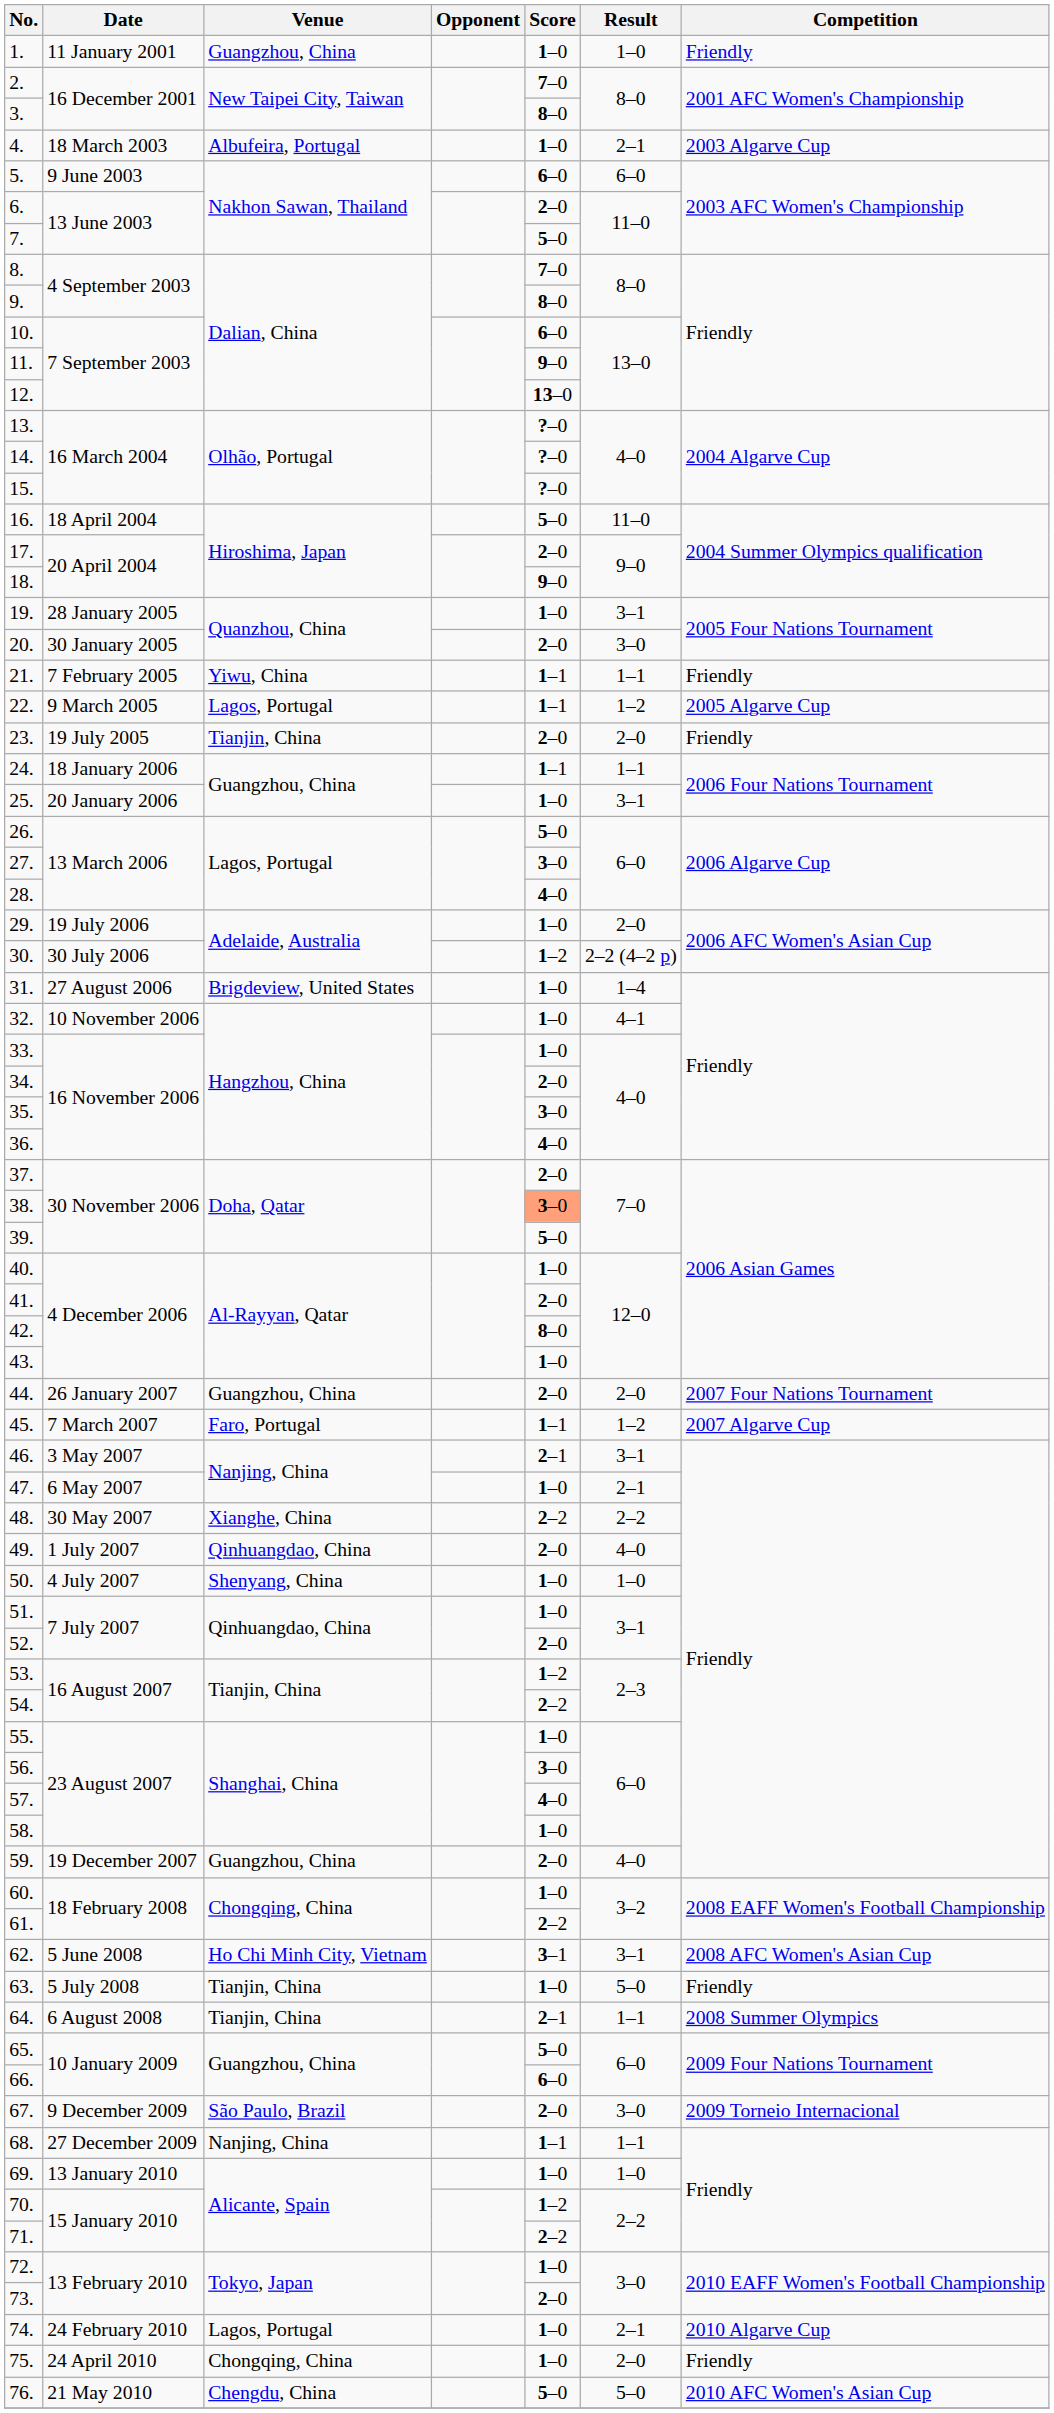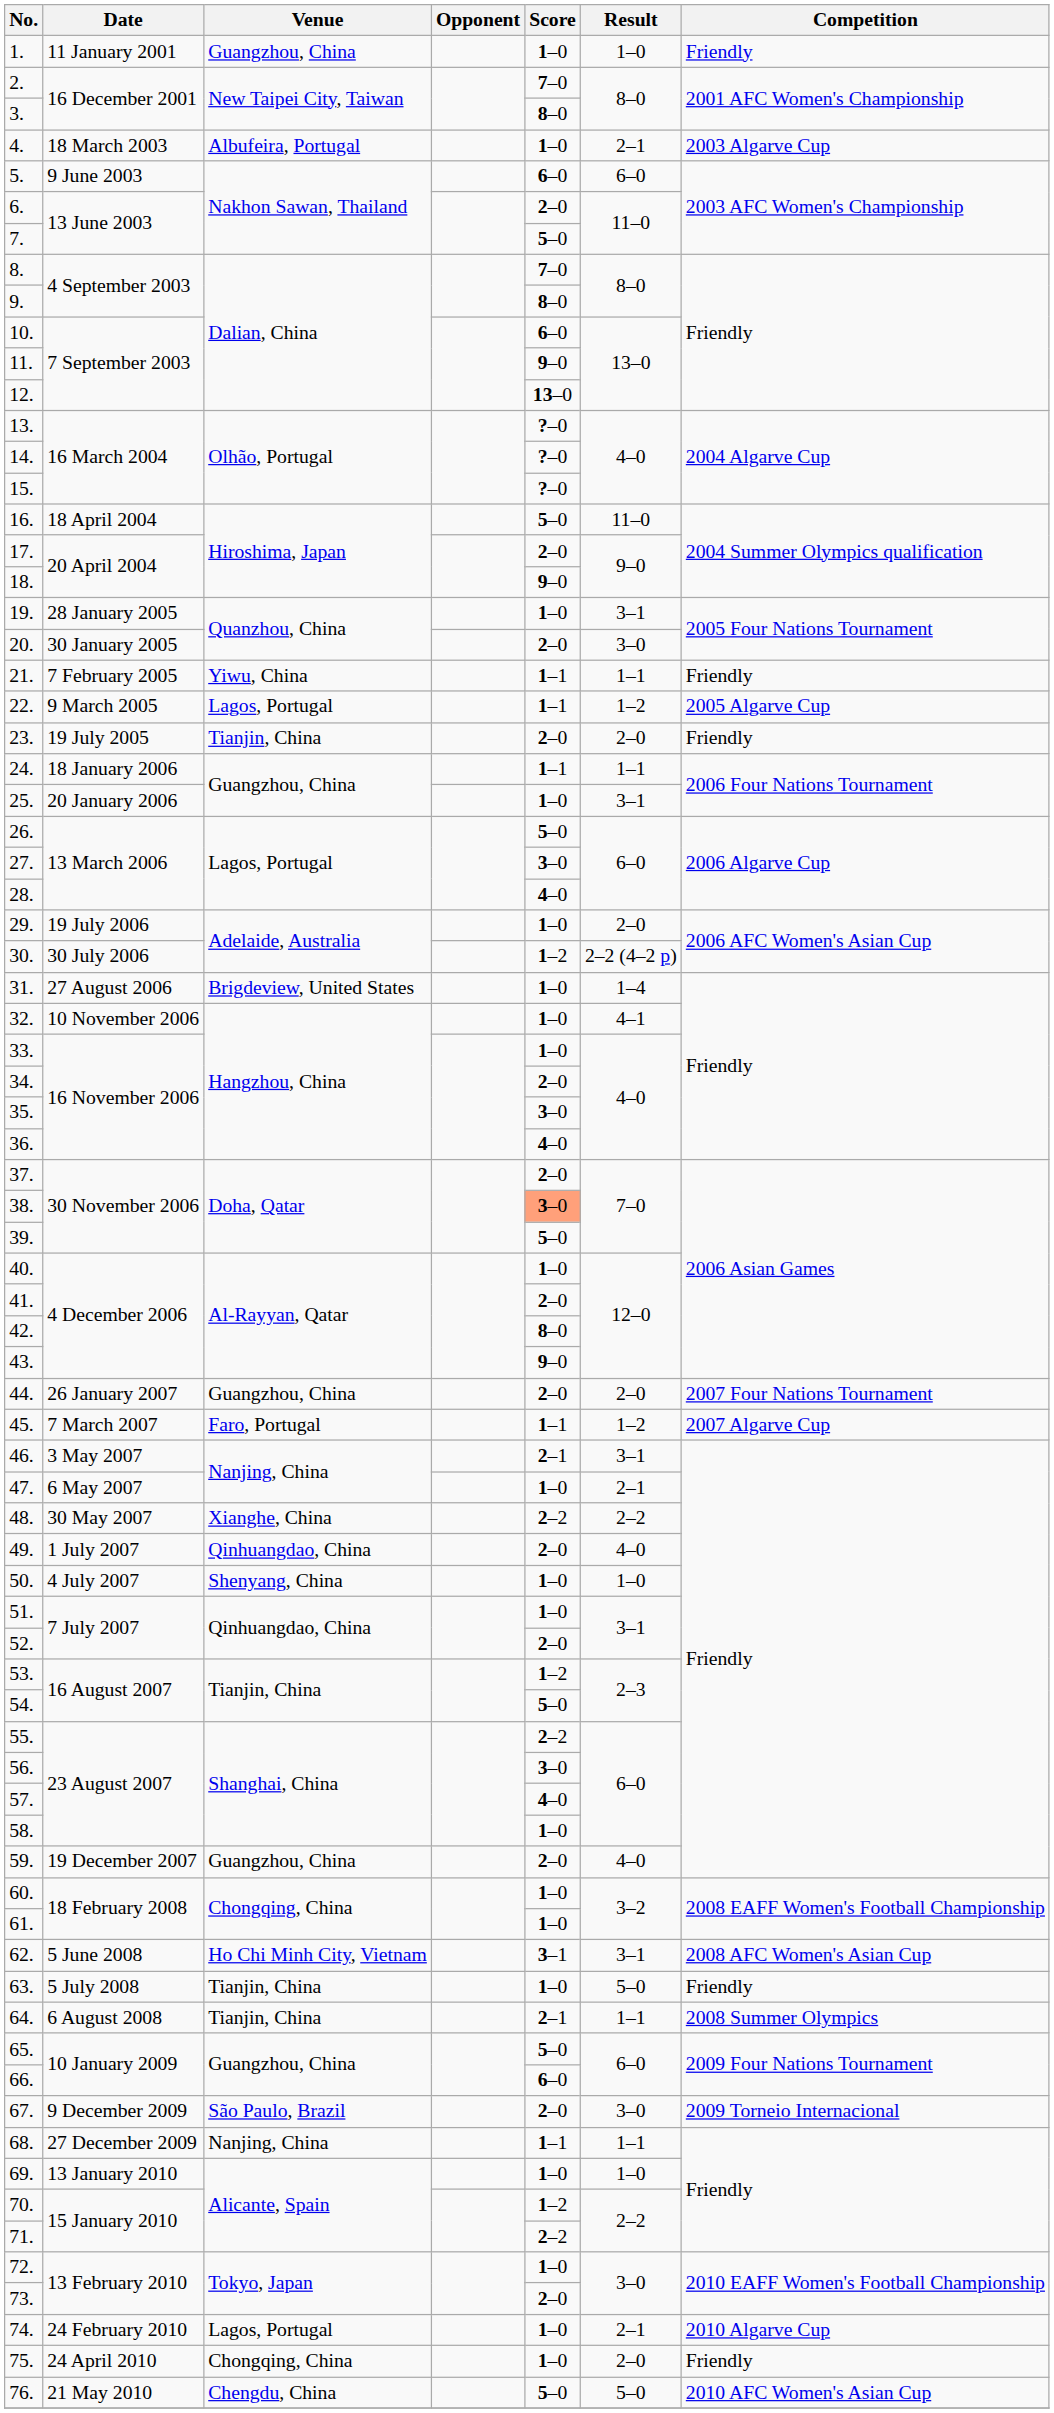 <table class="wikitable">
 <tr>
 <th>No.</th>
 <th>Date</th>
 <th>Venue</th>
 <th>Opponent</th>
 <th>Score</th>
 <th>Result</th>
 <th>Competition</th>
 </tr>
 <tr>
 <td>1.</td>
 <td>11 January 2001</td>
 <td><a href='#'>Guangzhou</a>, <a href='#'>China</a></td>
 <td></td>
 <td align=center><strong>1</strong>–0</td>
 <td align=center>1–0</td>
 <td><a href='#'>Friendly</a></td>
 </tr>
 <tr>
 <td>2.</td>
 <td rowspan=2>16 December 2001</td>
 <td rowspan=2><a href='#'>New Taipei City</a>, <a href='#'>Taiwan</a></td>
 <td rowspan=2></td>
 <td align=center><strong>7</strong>–0</td>
 <td rowspan=2 align=center>8–0</td>
 <td rowspan=2><a href='#'>2001 AFC Women's Championship</a></td>
 </tr>
 <tr>
 <td>3.</td>
 <td align=center><strong>8</strong>–0</td>
 </tr>
 <tr>
 <td>4.</td>
 <td>18 March 2003</td>
 <td><a href='#'>Albufeira</a>, <a href='#'>Portugal</a></td>
 <td></td>
 <td align=center><strong>1</strong>–0</td>
 <td align=center>2–1</td>
 <td><a href='#'>2003 Algarve Cup</a></td>
 </tr>
 <tr>
 <td>5.</td>
 <td>9 June 2003</td>
 <td rowspan=3><a href='#'>Nakhon Sawan</a>, <a href='#'>Thailand</a></td>
 <td></td>
 <td align=center><strong>6</strong>–0</td>
 <td align=center>6–0</td>
 <td rowspan=3><a href='#'>2003 AFC Women's Championship</a></td>
 </tr>
 <tr>
 <td>6.</td>
 <td rowspan=2>13 June 2003</td>
 <td rowspan=2></td>
 <td align=center><strong>2</strong>–0</td>
 <td rowspan=2 align=center>11–0</td>
 </tr>
 <tr>
 <td>7.</td>
 <td align=center><strong>5</strong>–0</td>
 </tr>
 <tr>
 <td>8.</td>
 <td rowspan=2>4 September 2003</td>
 <td rowspan=5><a href='#'>Dalian</a>, China</td>
 <td rowspan=2></td>
 <td align=center><strong>7</strong>–0</td>
 <td rowspan=2 align=center>8–0</td>
 <td rowspan=5>Friendly</td>
 </tr>
 <tr>
 <td>9.</td>
 <td align=center><strong>8</strong>–0</td>
 </tr>
 <tr>
 <td>10.</td>
 <td rowspan=3>7 September 2003</td>
 <td rowspan=3></td>
 <td align=center><strong>6</strong>–0</td>
 <td rowspan=3 align=center>13–0</td>
 </tr>
 <tr>
 <td>11.</td>
 <td align=center><strong>9</strong>–0</td>
 </tr>
 <tr>
 <td>12.</td>
 <td align=center><strong>13</strong>–0</td>
 </tr>
 <tr>
 <td>13.</td>
 <td rowspan=3>16 March 2004</td>
 <td rowspan=3><a href='#'>Olhão</a>, Portugal</td>
 <td rowspan=3></td>
 <td align=center><strong>?</strong>–0</td>
 <td rowspan=3 align=center>4–0</td>
 <td rowspan=3><a href='#'>2004 Algarve Cup</a></td>
 </tr>
 <tr>
 <td>14.</td>
 <td align=center><strong>?</strong>–0</td>
 </tr>
 <tr>
 <td>15.</td>
 <td align=center><strong>?</strong>–0</td>
 </tr>
 <tr>
 <td>16.</td>
 <td>18 April 2004</td>
 <td rowspan=3><a href='#'>Hiroshima</a>, <a href='#'>Japan</a></td>
 <td></td>
 <td align=center><strong>5</strong>–0</td>
 <td align=center>11–0</td>
 <td rowspan=3><a href='#'>2004 Summer Olympics qualification</a></td>
 </tr>
 <tr>
 <td>17.</td>
 <td rowspan=2>20 April 2004</td>
 <td rowspan=2></td>
 <td align=center><strong>2</strong>–0</td>
 <td rowspan=2 align=center>9–0</td>
 </tr>
 <tr>
 <td>18.</td>
 <td align=center><strong>9</strong>–0</td>
 </tr>
 <tr>
 <td>19.</td>
 <td>28 January 2005</td>
 <td rowspan=2><a href='#'>Quanzhou</a>, China</td>
 <td></td>
 <td align=center><strong>1</strong>–0</td>
 <td align=center>3–1</td>
 <td rowspan=2><a href='#'>2005 Four Nations Tournament</a></td>
 </tr>
 <tr>
 <td>20.</td>
 <td>30 January 2005</td>
 <td></td>
 <td align=center><strong>2</strong>–0</td>
 <td align=center>3–0</td>
 </tr>
 <tr>
 <td>21.</td>
 <td>7 February 2005</td>
 <td><a href='#'>Yiwu</a>, China</td>
 <td></td>
 <td align=center><strong>1</strong>–1</td>
 <td align=center>1–1</td>
 <td>Friendly</td>
 </tr>
 <tr>
 <td>22.</td>
 <td>9 March 2005</td>
 <td><a href='#'>Lagos</a>, Portugal</td>
 <td></td>
 <td align=center><strong>1</strong>–1</td>
 <td align=center>1–2</td>
 <td><a href='#'>2005 Algarve Cup</a></td>
 </tr>
 <tr>
 <td>23.</td>
 <td>19 July 2005</td>
 <td><a href='#'>Tianjin</a>, China</td>
 <td></td>
 <td align=center><strong>2</strong>–0</td>
 <td align=center>2–0</td>
 <td>Friendly</td>
 </tr>
 <tr>
 <td>24.</td>
 <td>18 January 2006</td>
 <td rowspan=2>Guangzhou, China</td>
 <td></td>
 <td align=center><strong>1</strong>–1</td>
 <td align=center>1–1</td>
 <td rowspan=2><a href='#'>2006 Four Nations Tournament</a></td>
 </tr>
 <tr>
 <td>25.</td>
 <td>20 January 2006</td>
 <td></td>
 <td align=center><strong>1</strong>–0</td>
 <td align=center>3–1</td>
 </tr>
 <tr>
 <td>26.</td>
 <td rowspan=3>13 March 2006</td>
 <td rowspan=3>Lagos, Portugal</td>
 <td rowspan=3></td>
 <td align=center><strong>5</strong>–0</td>
 <td rowspan=3 align=center>6–0</td>
 <td rowspan=3><a href='#'>2006 Algarve Cup</a></td>
 </tr>
 <tr>
 <td>27.</td>
 <td align=center><strong>3</strong>–0</td>
 </tr>
 <tr>
 <td>28.</td>
 <td align=center><strong>4</strong>–0</td>
 </tr>
 <tr>
 <td>29.</td>
 <td>19 July 2006</td>
 <td rowspan=2><a href='#'>Adelaide</a>, <a href='#'>Australia</a></td>
 <td></td>
 <td align=center><strong>1</strong>–0</td>
 <td align=center>2–0</td>
 <td rowspan=2><a href='#'>2006 AFC Women's Asian Cup</a></td>
 </tr>
 <tr>
 <td>30.</td>
 <td>30 July 2006</td>
 <td></td>
 <td align=center><strong>1</strong>–2</td>
 <td align=center>2–2  (4–2 <a href='#'>p</a>)</td>
 </tr>
 <tr>
 <td>31.</td>
 <td>27 August 2006</td>
 <td><a href='#'>Brigdeview</a>, United States</td>
 <td></td>
 <td align=center><strong>1</strong>–0</td>
 <td align=center>1–4</td>
 <td rowspan=6>Friendly</td>
 </tr>
 <tr>
 <td>32.</td>
 <td>10 November 2006</td>
 <td rowspan=5><a href='#'>Hangzhou</a>, China</td>
 <td></td>
 <td align=center><strong>1</strong>–0</td>
 <td align=center>4–1</td>
 </tr>
 <tr>
 <td>33.</td>
 <td rowspan=4>16 November 2006</td>
 <td rowspan=4></td>
 <td align=center><strong>1</strong>–0</td>
 <td rowspan=4 align=center>4–0</td>
 </tr>
 <tr>
 <td>34.</td>
 <td align=center><strong>2</strong>–0</td>
 </tr>
 <tr>
 <td>35.</td>
 <td align=center><strong>3</strong>–0</td>
 </tr>
 <tr>
 <td>36.</td>
 <td align=center><strong>4</strong>–0</td>
 </tr>
 <tr>
 <td>37.</td>
 <td rowspan=3>30 November 2006</td>
 <td rowspan=3><a href='#'>Doha</a>, <a href='#'>Qatar</a></td>
 <td rowspan=3></td>
 <td align=center><strong>2</strong>–0</td>
 <td rowspan=3 align=center>7–0</td>
 <td rowspan=7><a href='#'>2006 Asian Games</a></td>
 </tr>
 <tr>
 <td>38.</td>
 <td align=center style="background: lightsalmon;"><strong>3</strong>–0</td>
 </tr>
 <tr>
 <td>39.</td>
 <td align=center><strong>5</strong>–0</td>
 </tr>
 <tr>
 <td>40.</td>
 <td rowspan=4>4 December 2006</td>
 <td rowspan=4><a href='#'>Al-Rayyan</a>, Qatar</td>
 <td rowspan=4></td>
 <td align=center><strong>1</strong>–0</td>
 <td rowspan=4 align=center>12–0</td>
 </tr>
 <tr>
 <td>41.</td>
 <td align=center><strong>2</strong>–0</td>
 </tr>
 <tr>
 <td>42.</td>
 <td align=center><strong>8</strong>–0</td>
 </tr>
 <tr>
 <td>43.</td>
-<td align=center><strong>1</strong>–0</td>
+<td align=center><strong>9</strong>–0</td>
 </tr>
 <tr>
 <td>44.</td>
 <td>26 January 2007</td>
 <td>Guangzhou, China</td>
 <td></td>
 <td align=center><strong>2</strong>–0</td>
 <td align=center>2–0</td>
 <td><a href='#'>2007 Four Nations Tournament</a></td>
 </tr>
 <tr>
 <td>45.</td>
 <td>7 March 2007</td>
 <td><a href='#'>Faro</a>, Portugal</td>
 <td></td>
 <td align=center><strong>1</strong>–1</td>
 <td align=center>1–2</td>
 <td><a href='#'>2007 Algarve Cup</a></td>
 </tr>
 <tr>
 <td>46.</td>
 <td>3 May 2007</td>
 <td rowspan=2><a href='#'>Nanjing</a>, China</td>
 <td></td>
 <td align=center><strong>2</strong>–1</td>
 <td align=center>3–1</td>
 <td rowspan=14>Friendly</td>
 </tr>
 <tr>
 <td>47.</td>
 <td>6 May 2007</td>
 <td></td>
 <td align=center><strong>1</strong>–0</td>
 <td align=center>2–1</td>
 </tr>
 <tr>
 <td>48.</td>
 <td>30 May 2007</td>
 <td><a href='#'>Xianghe</a>, China</td>
 <td></td>
 <td align=center><strong>2</strong>–2</td>
 <td align=center>2–2</td>
 </tr>
 <tr>
 <td>49.</td>
 <td>1 July 2007</td>
 <td><a href='#'>Qinhuangdao</a>, China</td>
 <td></td>
 <td align=center><strong>2</strong>–0</td>
 <td align=center>4–0</td>
 </tr>
 <tr>
 <td>50.</td>
 <td>4 July 2007</td>
 <td><a href='#'>Shenyang</a>, China</td>
 <td></td>
 <td align=center><strong>1</strong>–0</td>
 <td align=center>1–0</td>
 </tr>
 <tr>
 <td>51.</td>
 <td rowspan=2>7 July 2007</td>
 <td rowspan=2>Qinhuangdao, China</td>
 <td rowspan=2></td>
 <td align=center><strong>1</strong>–0</td>
 <td rowspan=2 align=center>3–1</td>
 </tr>
 <tr>
 <td>52.</td>
 <td align=center><strong>2</strong>–0</td>
 </tr>
 <tr>
 <td>53.</td>
 <td rowspan=2>16 August 2007</td>
 <td rowspan=2>Tianjin, China</td>
 <td rowspan=2></td>
 <td align=center><strong>1</strong>–2</td>
 <td rowspan=2 align=center>2–3</td>
 </tr>
 <tr>
 <td>54.</td>
-<td align=center><strong>2</strong>–2</td>
+<td align=center><strong>5</strong>–0</td>
 </tr>
 <tr>
 <td>55.</td>
 <td rowspan=4>23 August 2007</td>
 <td rowspan=4><a href='#'>Shanghai</a>, China</td>
 <td rowspan=4></td>
-<td align=center><strong>1</strong>–0</td>
+<td align=center><strong>2</strong>–2</td>
 <td rowspan=4 align=center>6–0</td>
 </tr>
 <tr>
 <td>56.</td>
 <td align=center><strong>3</strong>–0</td>
 </tr>
 <tr>
 <td>57.</td>
 <td align=center><strong>4</strong>–0</td>
 </tr>
 <tr>
 <td>58.</td>
 <td align=center><strong>1</strong>–0</td>
 </tr>
 <tr>
 <td>59.</td>
 <td>19 December 2007</td>
 <td>Guangzhou, China</td>
 <td></td>
 <td align=center><strong>2</strong>–0</td>
 <td align=center>4–0</td>
 </tr>
 <tr>
 <td>60.</td>
 <td rowspan=2>18 February 2008</td>
 <td rowspan=2><a href='#'>Chongqing</a>, China</td>
 <td rowspan=2></td>
 <td align=center><strong>1</strong>–0</td>
 <td rowspan=2 align=center>3–2</td>
 <td rowspan=2><a href='#'>2008 EAFF Women's Football Championship</a></td>
 </tr>
 <tr>
 <td>61.</td>
-<td align=center><strong>2</strong>–2</td>
+<td align=center><strong>1</strong>–0</td>
 </tr>
 <tr>
 <td>62.</td>
 <td>5 June 2008</td>
 <td><a href='#'>Ho Chi Minh City</a>, <a href='#'>Vietnam</a></td>
 <td></td>
 <td align=center><strong>3</strong>–1</td>
 <td align=center>3–1</td>
 <td><a href='#'>2008 AFC Women's Asian Cup</a></td>
 </tr>
 <tr>
 <td>63.</td>
 <td>5 July 2008</td>
 <td>Tianjin, China</td>
 <td></td>
 <td align=center><strong>1</strong>–0</td>
 <td align=center>5–0</td>
 <td>Friendly</td>
 </tr>
 <tr>
 <td>64.</td>
 <td>6 August 2008</td>
 <td>Tianjin, China</td>
 <td></td>
 <td align=center><strong>2</strong>–1</td>
 <td align=center>1–1</td>
 <td><a href='#'>2008 Summer Olympics</a></td>
 </tr>
 <tr>
 <td>65.</td>
 <td rowspan=2>10 January 2009</td>
 <td rowspan=2>Guangzhou, China</td>
 <td rowspan=2></td>
 <td align=center><strong>5</strong>–0</td>
 <td rowspan=2 align=center>6–0</td>
 <td rowspan=2><a href='#'>2009 Four Nations Tournament</a></td>
 </tr>
 <tr>
 <td>66.</td>
 <td align=center><strong>6</strong>–0</td>
 </tr>
 <tr>
 <td>67.</td>
 <td>9 December 2009</td>
 <td><a href='#'>São Paulo</a>, <a href='#'>Brazil</a></td>
 <td></td>
 <td align=center><strong>2</strong>–0</td>
 <td align=center>3–0</td>
 <td><a href='#'>2009 Torneio Internacional</a></td>
 </tr>
 <tr>
 <td>68.</td>
 <td>27 December 2009</td>
 <td>Nanjing, China</td>
 <td></td>
 <td align=center><strong>1</strong>–1</td>
 <td align=center>1–1</td>
 <td rowspan=4>Friendly</td>
 </tr>
 <tr>
 <td>69.</td>
 <td>13 January 2010</td>
 <td rowspan=3><a href='#'>Alicante</a>, <a href='#'>Spain</a></td>
 <td></td>
 <td align=center><strong>1</strong>–0</td>
 <td align=center>1–0</td>
 </tr>
 <tr>
 <td>70.</td>
 <td rowspan=2>15 January 2010</td>
 <td rowspan=2></td>
 <td align=center><strong>1</strong>–2</td>
 <td rowspan=2 align=center>2–2</td>
 </tr>
 <tr>
 <td>71.</td>
 <td align=center><strong>2</strong>–2</td>
 </tr>
 <tr>
 <td>72.</td>
 <td rowspan=2>13 February 2010</td>
 <td rowspan=2><a href='#'>Tokyo</a>, <a href='#'>Japan</a></td>
 <td rowspan=2></td>
 <td align=center><strong>1</strong>–0</td>
 <td rowspan=2 align=center>3–0</td>
 <td rowspan=2><a href='#'>2010 EAFF Women's Football Championship</a></td>
 </tr>
 <tr>
 <td>73.</td>
 <td align=center><strong>2</strong>–0</td>
 </tr>
 <tr>
 <td>74.</td>
 <td>24 February 2010</td>
 <td>Lagos, Portugal</td>
 <td></td>
 <td align=center><strong>1</strong>–0</td>
 <td align=center>2–1</td>
 <td><a href='#'>2010 Algarve Cup</a></td>
 </tr>
 <tr>
 <td>75.</td>
 <td>24 April 2010</td>
 <td>Chongqing, China</td>
 <td></td>
 <td align=center><strong>1</strong>–0</td>
 <td align=center>2–0</td>
 <td>Friendly</td>
 </tr>
 <tr>
 <td>76.</td>
 <td>21 May 2010</td>
 <td><a href='#'>Chengdu</a>, China</td>
 <td></td>
 <td align=center><strong>5</strong>–0</td>
 <td align=center>5–0</td>
 <td><a href='#'>2010 AFC Women's Asian Cup</a></td>
 </tr>
 <tr>
 </tr>
 </table>
